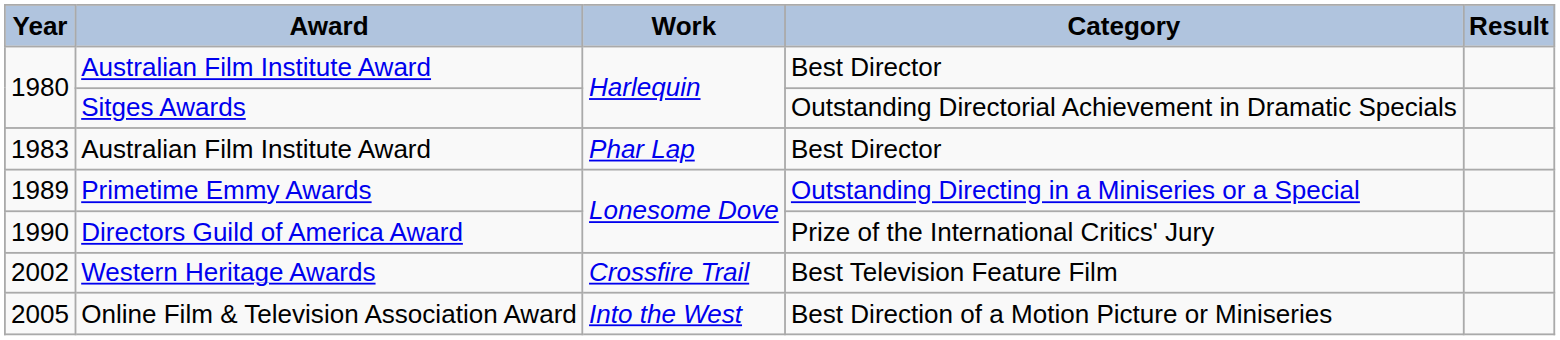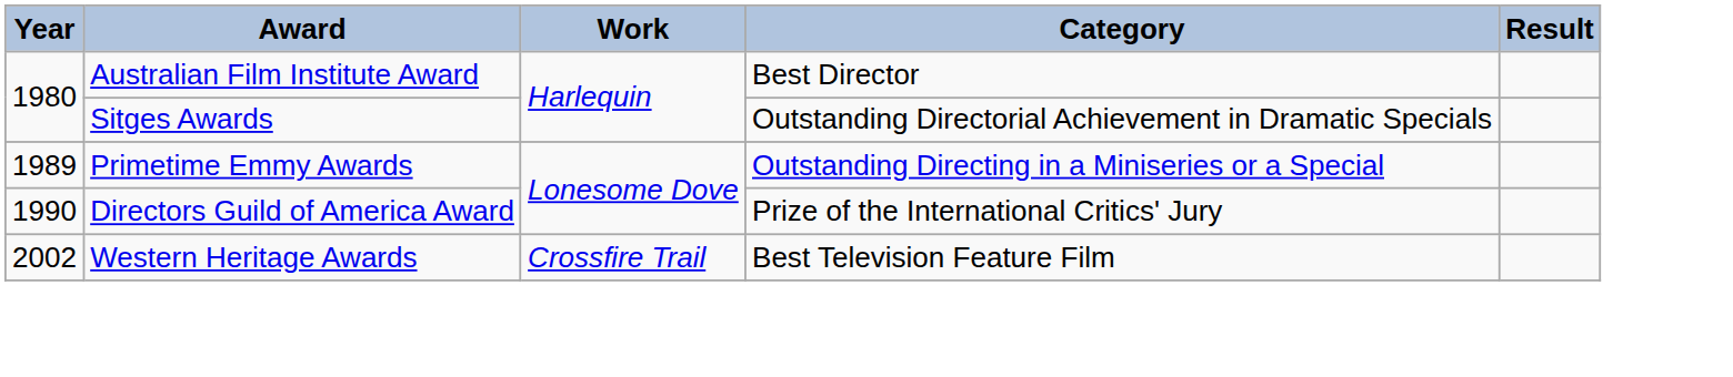 <table class="wikitable" style="font-size:90%">
 <tr style="text-align:center;">
 <th style="background:#B0C4DE;">Year</th>
 <th style="background:#B0C4DE;">Award</th>
 <th style="background:#B0C4DE;">Work</th>
 <th style="background:#B0C4DE;">Category</th>
 <th style="background:#B0C4DE;">Result</th>
 </tr>
 <tr>
 <td rowspan="2">1980</td>
 <td><a href='#'>Australian Film Institute Award</a></td>
 <td rowspan="2"><em><a href='#'>Harlequin</a></em></td>
 <td>Best Director</td>
 <td></td>
 </tr>
 <tr>
 <td><a href='#'>Sitges Awards</a></td>
 <td>Outstanding Directorial Achievement in Dramatic Specials</td>
-<td></td>
-</tr>
-<tr>
-<td>1983</td>
-<td>Australian Film Institute Award</td>
-<td><em><a href='#'>Phar Lap</a></em></td>
-<td>Best Director</td>
 <td></td>
 </tr>
 <tr>
 <td>1989</td>
 <td><a href='#'>Primetime Emmy Awards</a></td>
 <td rowspan="2"><em><a href='#'>Lonesome Dove</a></em></td>
 <td><a href='#'>Outstanding Directing in a Miniseries or a Special</a></td>
 <td></td>
 </tr>
 <tr>
 <td>1990</td>
 <td><a href='#'>Directors Guild of America Award</a></td>
 <td>Prize of the International Critics' Jury</td>
 <td></td>
 </tr>
 <tr>
 <td>2002</td>
 <td><a href='#'>Western Heritage Awards</a></td>
 <td><em><a href='#'>Crossfire Trail</a></em></td>
 <td>Best Television Feature Film</td>
 <td></td>
 </tr>
-<tr>
-<td>2005</td>
-<td>Online Film & Television Association Award</td>
-<td><em><a href='#'>Into the West</a></em></td>
-<td>Best Direction of a Motion Picture or Miniseries</td>
-<td></td>
-</tr>
 </table>
